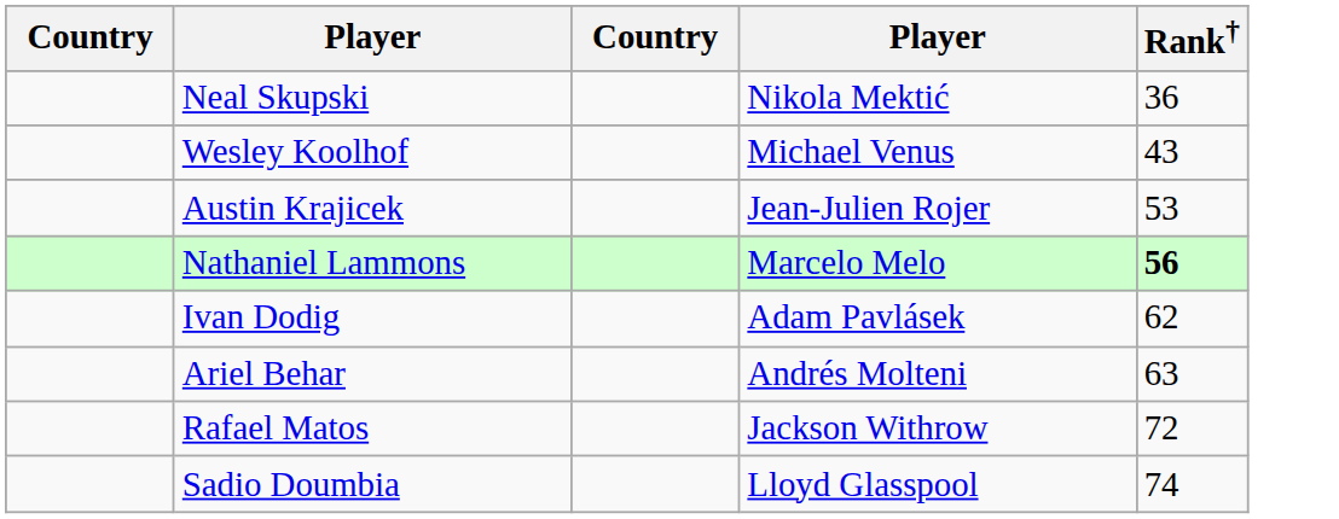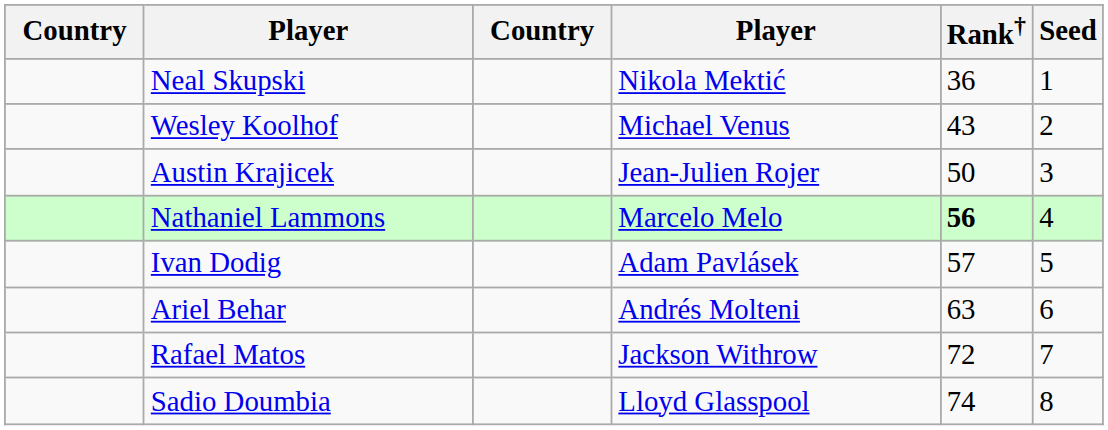 <table class="sortable wikitable nowrap">
 <tr>
 <th width="70">Country</th>
 <th width="175">Player</th>
 <th width="70">Country</th>
 <th width="175">Player</th>
 <th>Rank<sup>†</sup></th>
+<th>Seed</th>
 </tr>
 <tr>
 <td></td>
 <td><a href='#'>Neal Skupski</a></td>
 <td></td>
 <td><a href='#'>Nikola Mektić</a></td>
 <td>36</td>
+<td>1</td>
 </tr>
 <tr>
 <td></td>
 <td><a href='#'>Wesley Koolhof</a></td>
 <td></td>
 <td><a href='#'>Michael Venus</a></td>
 <td>43</td>
+<td>2</td>
 </tr>
 <tr>
 <td></td>
 <td><a href='#'>Austin Krajicek</a></td>
 <td></td>
 <td><a href='#'>Jean-Julien Rojer</a></td>
-<td>53</td>
+<td>50</td>
+<td>3</td>
 </tr>
 <tr bgcolor=#cfc>
 <td></td>
 <td><a href='#'>Nathaniel Lammons</a></td>
 <td></td>
 <td><a href='#'>Marcelo Melo</a></td>
 <td><strong>56</strong></td>
+<td>4</td>
 </tr>
 <tr>
 <td></td>
 <td><a href='#'>Ivan Dodig</a></td>
 <td></td>
 <td><a href='#'>Adam Pavlásek</a></td>
-<td>62</td>
+<td>57</td>
+<td>5</td>
 </tr>
 <tr>
 <td></td>
 <td><a href='#'>Ariel Behar</a></td>
 <td></td>
 <td><a href='#'>Andrés Molteni</a></td>
 <td>63</td>
+<td>6</td>
 </tr>
 <tr>
 <td></td>
 <td><a href='#'>Rafael Matos</a></td>
 <td></td>
 <td><a href='#'>Jackson Withrow</a></td>
 <td>72</td>
+<td>7</td>
 </tr>
 <tr>
 <td></td>
 <td><a href='#'>Sadio Doumbia</a></td>
 <td></td>
 <td><a href='#'>Lloyd Glasspool</a></td>
 <td>74</td>
+<td>8</td>
 </tr>
 </table>
